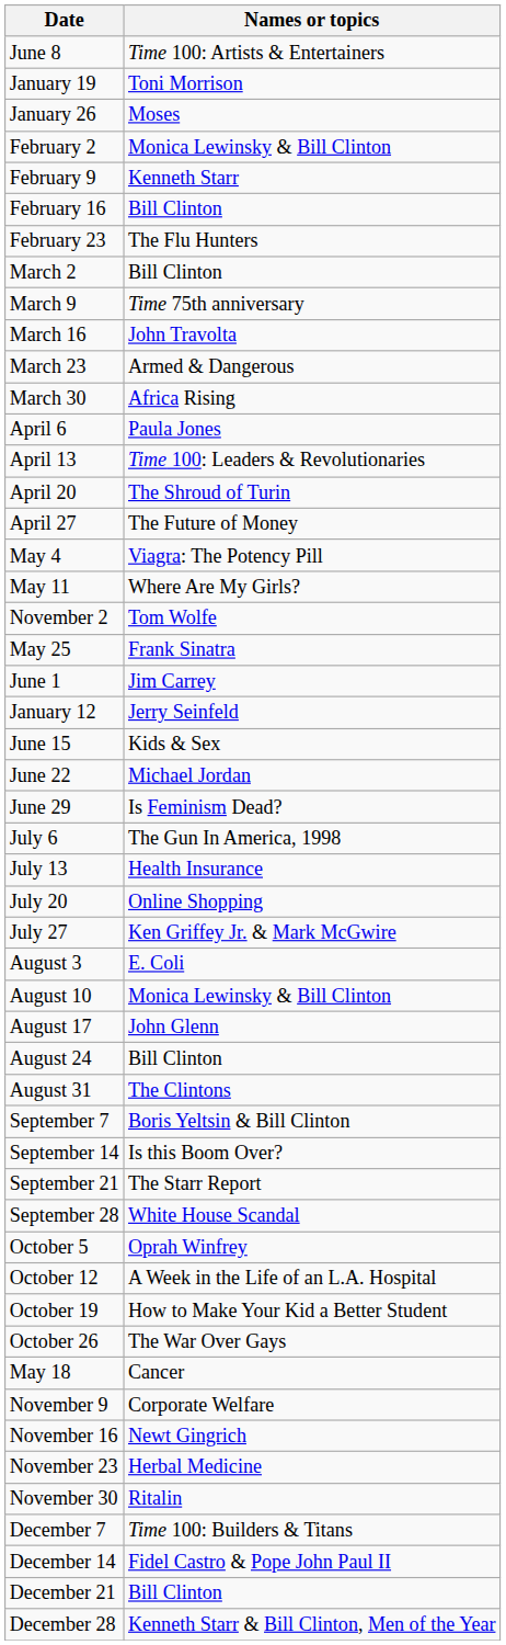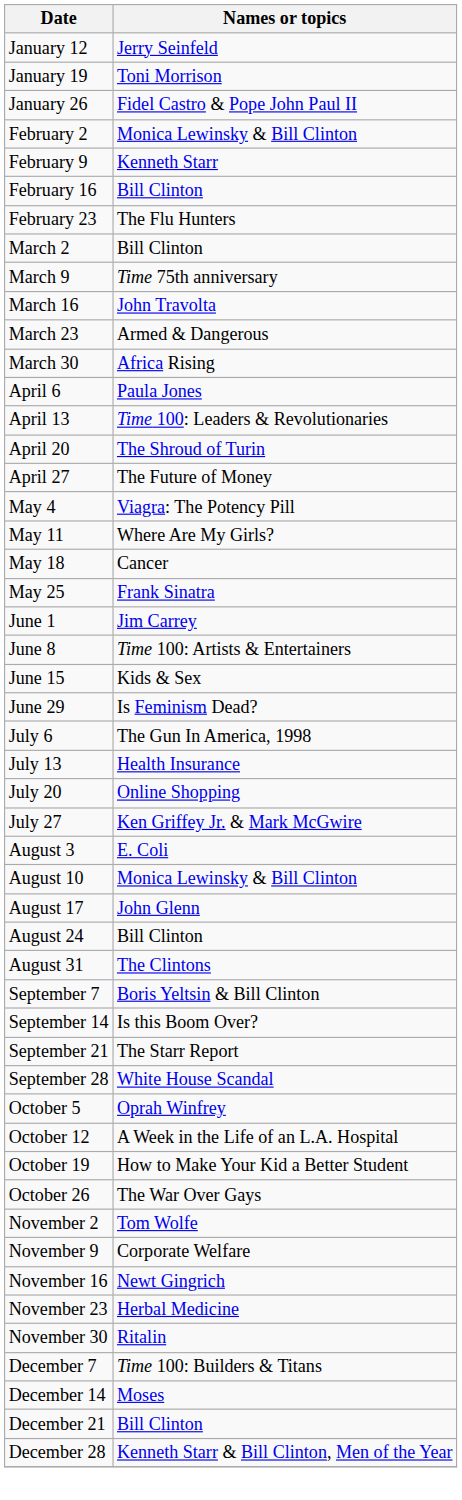 <table class="wikitable">
 <tr>
 <th>Date</th>
 <th>Names or topics</th>
 </tr>
 <tr>
-<td>June 8</td>
-<td><em>Time</em> 100: Artists & Entertainers</td>
+<td>January 12</td>
+<td><a href='#'>Jerry Seinfeld</a></td>
 </tr>
 <tr>
 <td>January 19</td>
 <td><a href='#'>Toni Morrison</a></td>
 </tr>
 <tr>
 <td>January 26</td>
-<td><a href='#'>Moses</a></td>
+<td><a href='#'>Fidel Castro</a> & <a href='#'>Pope John Paul II</a></td>
 </tr>
 <tr>
 <td>February 2</td>
 <td><a href='#'>Monica Lewinsky</a> & <a href='#'>Bill Clinton</a></td>
 </tr>
 <tr>
 <td>February 9</td>
 <td><a href='#'>Kenneth Starr</a></td>
 </tr>
 <tr>
 <td>February 16</td>
 <td><a href='#'>Bill Clinton</a></td>
 </tr>
 <tr>
 <td>February 23</td>
 <td>The Flu Hunters</td>
 </tr>
 <tr>
 <td>March 2</td>
 <td>Bill Clinton</td>
 </tr>
 <tr>
 <td>March 9</td>
 <td><em>Time</em> 75th anniversary</td>
 </tr>
 <tr>
 <td>March 16</td>
 <td><a href='#'>John Travolta</a></td>
 </tr>
 <tr>
 <td>March 23</td>
 <td>Armed & Dangerous</td>
 </tr>
 <tr>
 <td>March 30</td>
 <td><a href='#'>Africa</a> Rising</td>
 </tr>
 <tr>
 <td>April 6</td>
 <td><a href='#'>Paula Jones</a></td>
 </tr>
 <tr>
 <td>April 13</td>
 <td><a href='#'><em>Time</em> 100</a>: Leaders & Revolutionaries</td>
 </tr>
 <tr>
 <td>April 20</td>
 <td><a href='#'>The Shroud of Turin</a></td>
 </tr>
 <tr>
 <td>April 27</td>
 <td>The Future of Money</td>
 </tr>
 <tr>
 <td>May 4</td>
 <td><a href='#'>Viagra</a>: The Potency Pill</td>
 </tr>
 <tr>
 <td>May 11</td>
 <td>Where Are My Girls?</td>
 </tr>
 <tr>
-<td>November 2</td>
-<td><a href='#'>Tom Wolfe</a></td>
+<td>May 18</td>
+<td>Cancer</td>
 </tr>
 <tr>
 <td>May 25</td>
 <td><a href='#'>Frank Sinatra</a></td>
 </tr>
 <tr>
 <td>June 1</td>
 <td><a href='#'>Jim Carrey</a></td>
 </tr>
 <tr>
-<td>January 12</td>
-<td><a href='#'>Jerry Seinfeld</a></td>
+<td>June 8</td>
+<td><em>Time</em> 100: Artists & Entertainers</td>
 </tr>
 <tr>
 <td>June 15</td>
 <td>Kids & Sex</td>
-</tr>
-<tr>
-<td>June 22</td>
-<td><a href='#'>Michael Jordan</a></td>
 </tr>
 <tr>
 <td>June 29</td>
 <td>Is <a href='#'>Feminism</a> Dead?</td>
 </tr>
 <tr>
 <td>July 6</td>
 <td>The Gun In America, 1998</td>
 </tr>
 <tr>
 <td>July 13</td>
 <td><a href='#'>Health Insurance</a></td>
 </tr>
 <tr>
 <td>July 20</td>
 <td><a href='#'>Online Shopping</a></td>
 </tr>
 <tr>
 <td>July 27</td>
 <td><a href='#'>Ken Griffey Jr.</a> & <a href='#'>Mark McGwire</a></td>
 </tr>
 <tr>
 <td>August 3</td>
 <td><a href='#'>E. Coli</a></td>
 </tr>
 <tr>
 <td>August 10</td>
 <td><a href='#'>Monica Lewinsky</a> & <a href='#'>Bill Clinton</a></td>
 </tr>
 <tr>
 <td>August 17</td>
 <td><a href='#'>John Glenn</a></td>
 </tr>
 <tr>
 <td>August 24</td>
 <td>Bill Clinton</td>
 </tr>
 <tr>
 <td>August 31</td>
 <td><a href='#'>The Clintons</a></td>
 </tr>
 <tr>
 <td>September 7</td>
 <td><a href='#'>Boris Yeltsin</a> & Bill Clinton</td>
 </tr>
 <tr>
 <td>September 14</td>
 <td>Is this Boom Over?</td>
 </tr>
 <tr>
 <td>September 21</td>
 <td>The Starr Report</td>
 </tr>
 <tr>
 <td>September 28</td>
 <td><a href='#'>White House Scandal</a></td>
 </tr>
 <tr>
 <td>October 5</td>
 <td><a href='#'>Oprah Winfrey</a></td>
 </tr>
 <tr>
 <td>October 12</td>
 <td>A Week in the Life of an L.A. Hospital</td>
 </tr>
 <tr>
 <td>October 19</td>
 <td>How to Make Your Kid a Better Student</td>
 </tr>
 <tr>
 <td>October 26</td>
 <td>The War Over Gays</td>
 </tr>
 <tr>
-<td>May 18</td>
-<td>Cancer</td>
+<td>November 2</td>
+<td><a href='#'>Tom Wolfe</a></td>
 </tr>
 <tr>
 <td>November 9</td>
 <td>Corporate Welfare</td>
 </tr>
 <tr>
 <td>November 16</td>
 <td><a href='#'>Newt Gingrich</a></td>
 </tr>
 <tr>
 <td>November 23</td>
 <td><a href='#'>Herbal Medicine</a></td>
 </tr>
 <tr>
 <td>November 30</td>
 <td><a href='#'>Ritalin</a></td>
 </tr>
 <tr>
 <td>December 7</td>
 <td><em>Time</em> 100: Builders & Titans</td>
 </tr>
 <tr>
 <td>December 14</td>
-<td><a href='#'>Fidel Castro</a> & <a href='#'>Pope John Paul II</a></td>
+<td><a href='#'>Moses</a></td>
 </tr>
 <tr>
 <td>December 21</td>
 <td><a href='#'>Bill Clinton</a></td>
 </tr>
 <tr>
 <td>December 28</td>
 <td><a href='#'>Kenneth Starr</a> & <a href='#'>Bill Clinton</a>, <a href='#'>Men of the Year</a></td>
 </tr>
 <tr>
 </tr>
 </table>
